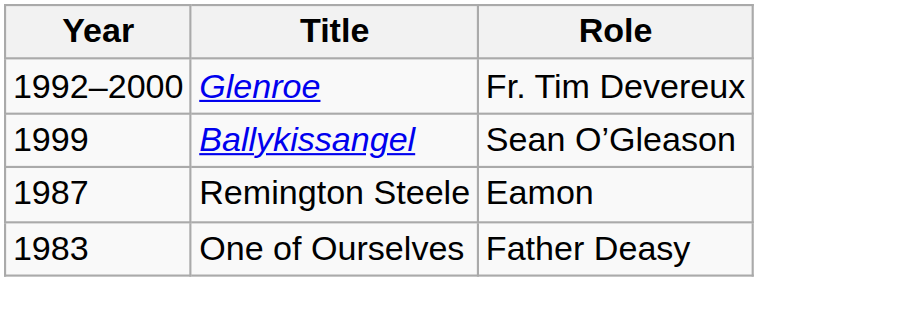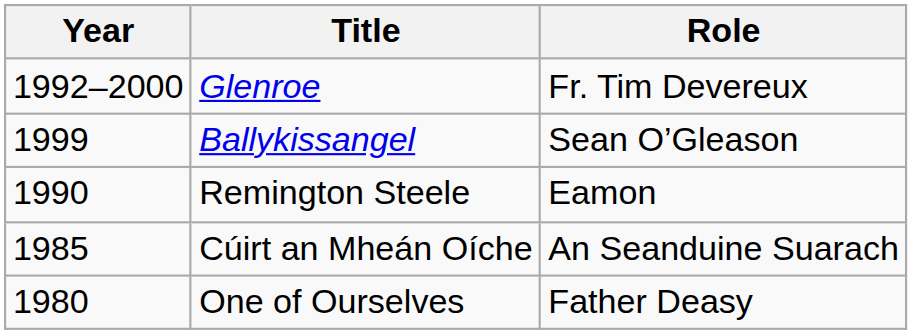 <table class="wikitable">
 <tr>
 <th>Year</th>
 <th>Title</th>
 <th>Role</th>
 </tr>
 <tr>
 <td>1992–2000</td>
 <td><em><a href='#'>Glenroe</a></em></td>
 <td>Fr. Tim Devereux</td>
 </tr>
 <tr>
 <td>1999</td>
 <td><em><a href='#'>Ballykissangel</a></em></td>
 <td>Sean O’Gleason</td>
 </tr>
 <tr>
-<td>1987</td>
+<td>1990</td>
 <td>Remington Steele</td>
 <td>Eamon</td>
 </tr>
 <tr>
-<td>1983</td>
+<td>1985</td>
+<td>Cúirt an Mheán Oíche</td>
+<td>An Seanduine Suarach</td>
+</tr>
+<tr>
+<td>1980</td>
 <td>One of Ourselves</td>
 <td>Father Deasy</td>
 </tr>
 </table>
